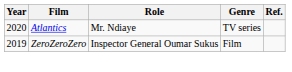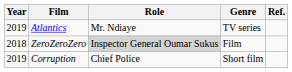 <table class="wikitable">
 <tr>
 <th>Year</th>
 <th>Film</th>
 <th>Role</th>
 <th>Genre</th>
 <th>Ref.</th>
 </tr>
 <tr>
-<td>2020</td>
+<td>2019</td>
 <td><em><a href='#'>Atlantics</a></em></td>
 <td>Mr. Ndiaye</td>
 <td>TV series</td>
 <td></td>
 </tr>
 <tr>
-<td>2019</td>
+<td>2018</td>
 <td><em>ZeroZeroZero</em></td>
-<td>Inspector General Oumar Sukus</td>
+<td style="background: lightgrey;">Inspector General Oumar Sukus</td>
 <td>Film</td>
 <td></td>
 </tr>
+<tr>
+<td>2019</td>
+<td><em>Corruption</em></td>
+<td>Chief Police</td>
+<td>Short film</td>
+<td></td>
+</tr>
 </table>
